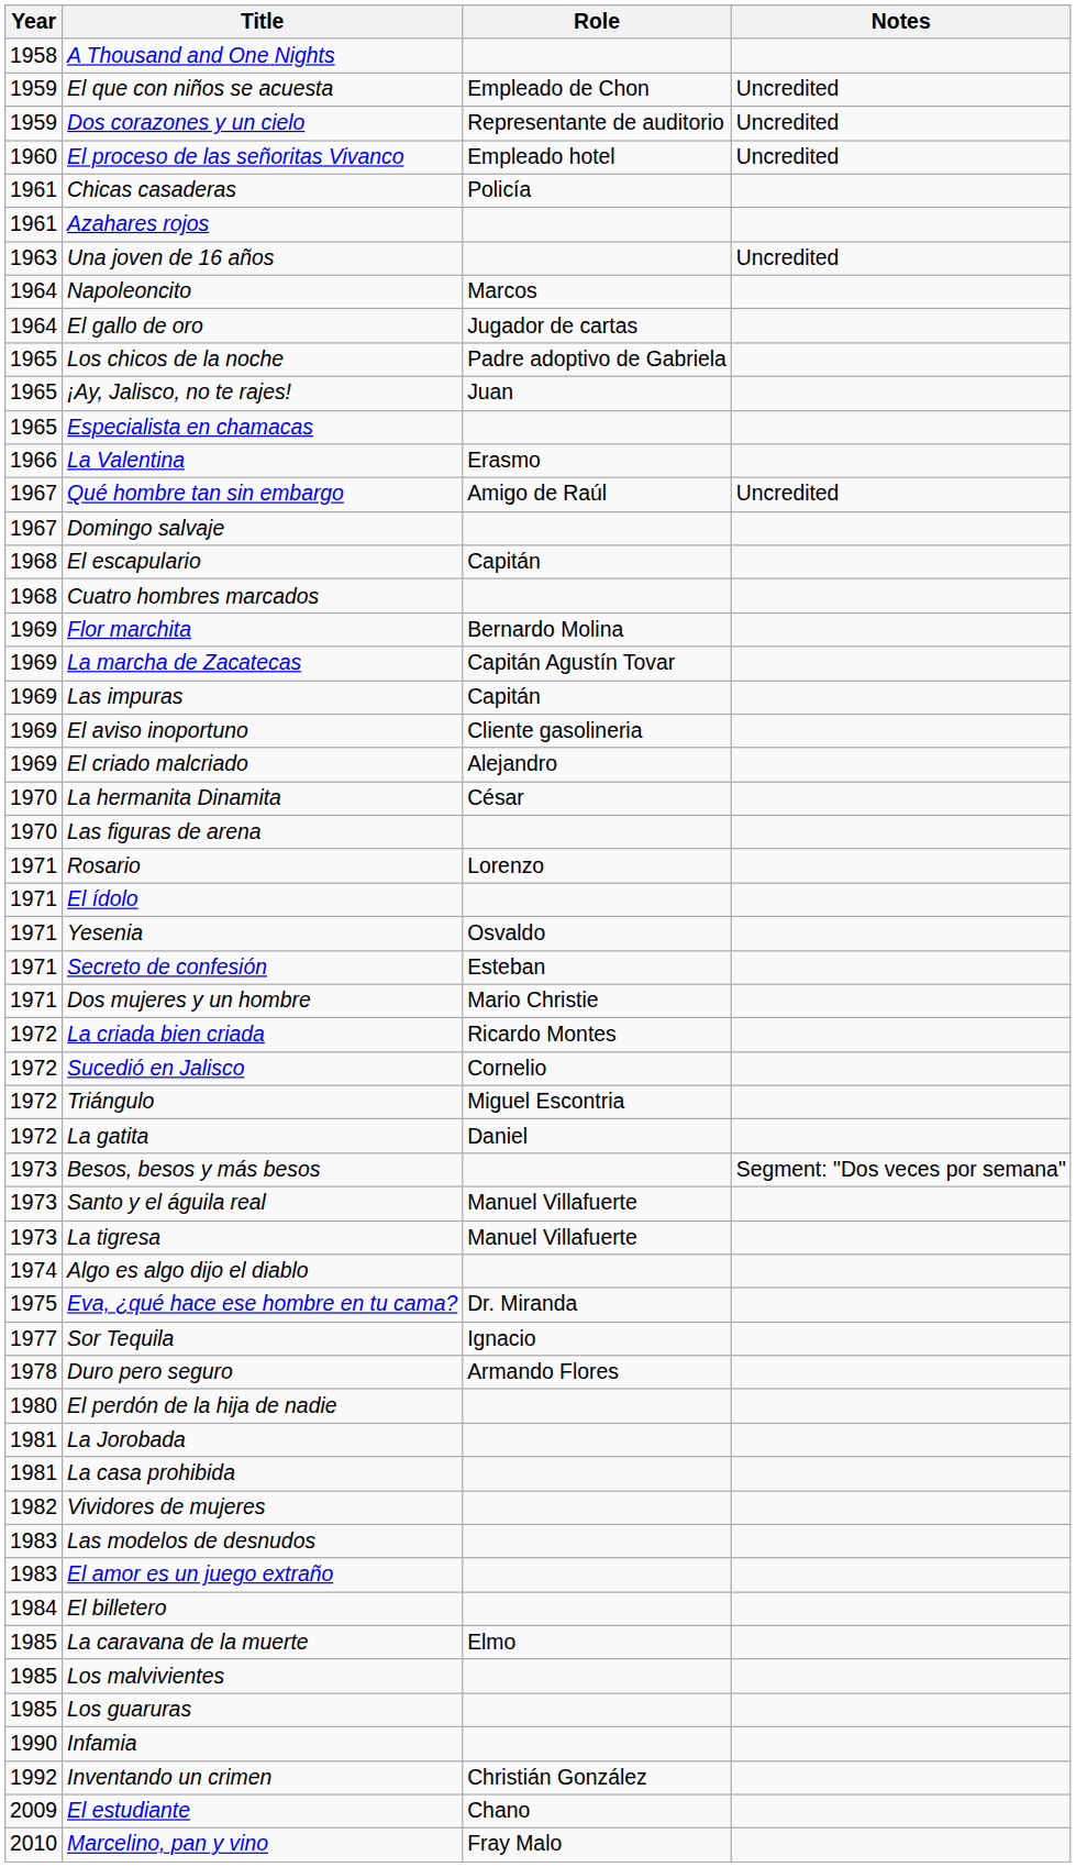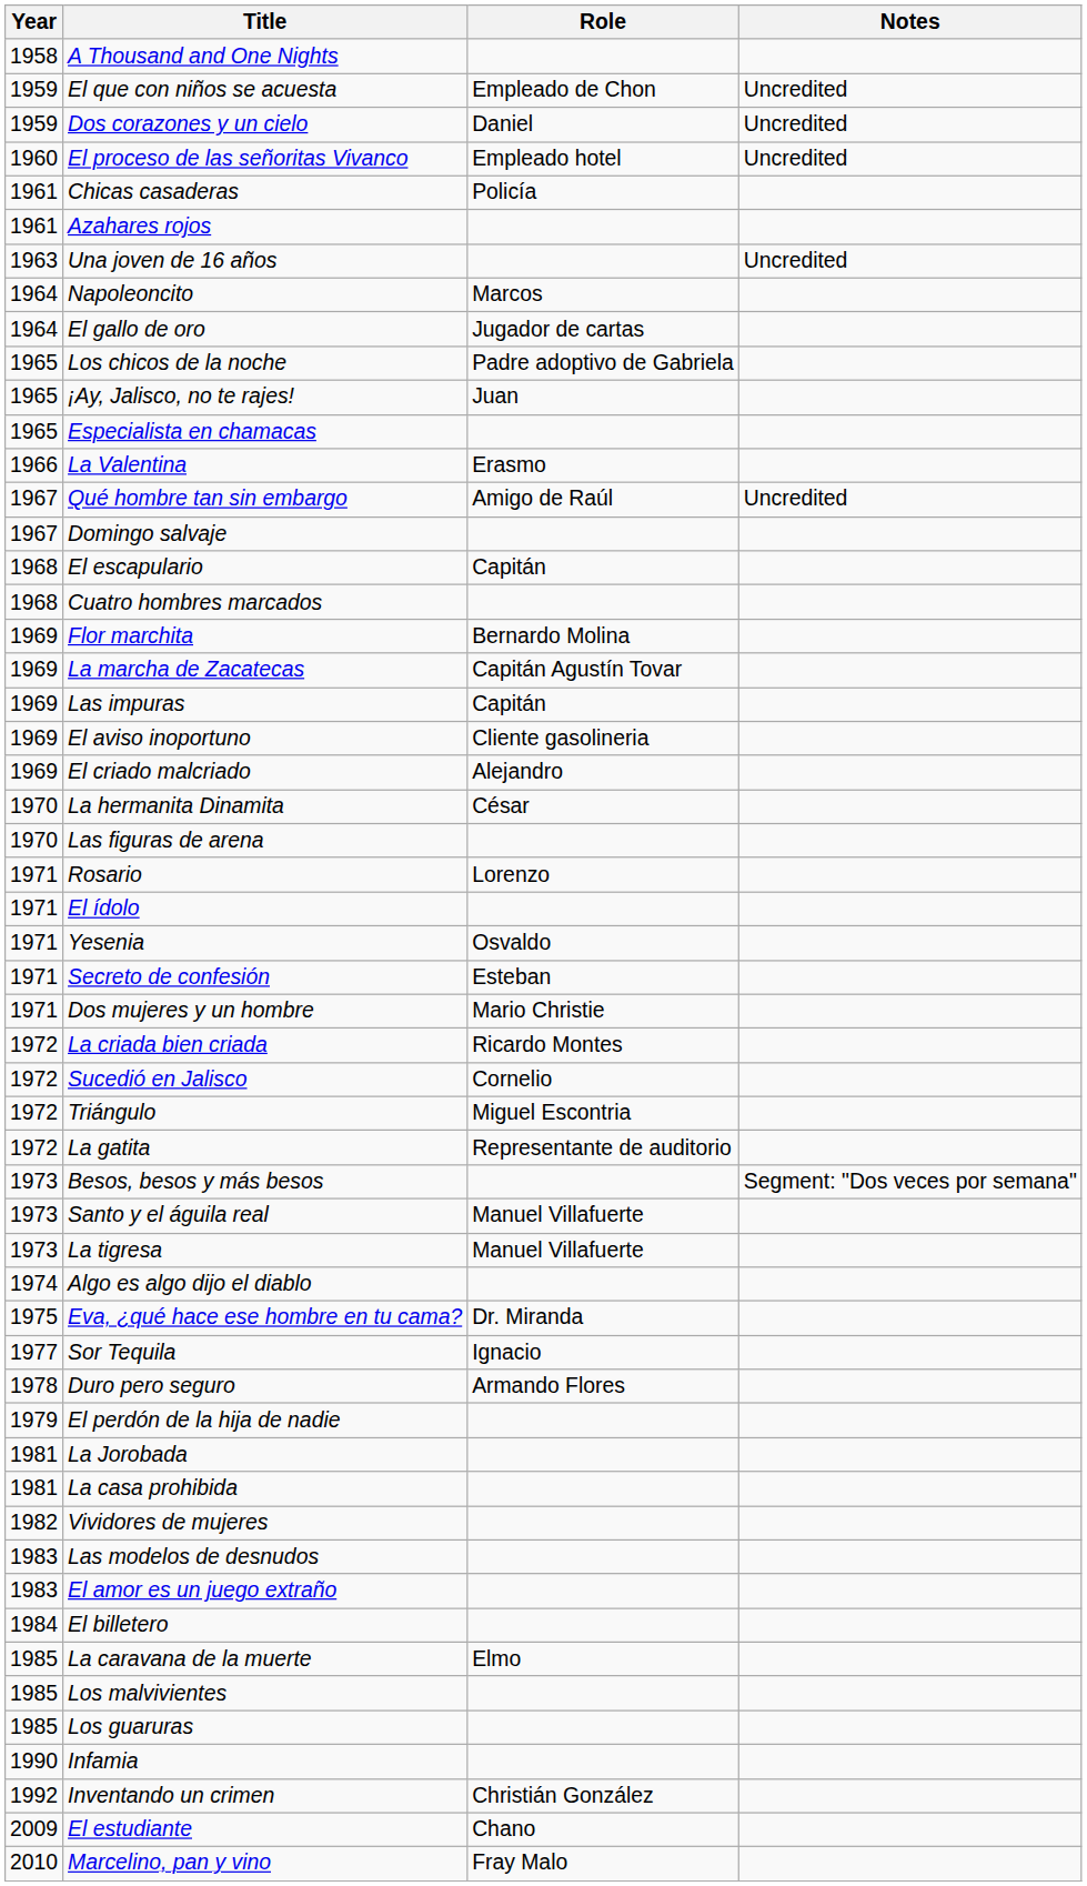 <table class="wikitable sortable">
 <tr>
 <th>Year</th>
 <th>Title</th>
 <th>Role</th>
 <th>Notes</th>
 </tr>
 <tr>
 <td>1958</td>
 <td><em><a href='#'>A Thousand and One Nights</a></em></td>
 <td></td>
 <td></td>
 </tr>
 <tr>
 <td>1959</td>
 <td><em>El que con niños se acuesta</em></td>
 <td>Empleado de Chon</td>
 <td>Uncredited</td>
 </tr>
 <tr>
 <td>1959</td>
 <td><em><a href='#'>Dos corazones y un cielo</a></em></td>
-<td>Representante de auditorio</td>
+<td>Daniel</td>
 <td>Uncredited</td>
 </tr>
 <tr>
 <td>1960</td>
 <td><em><a href='#'>El proceso de las señoritas Vivanco</a></em></td>
 <td>Empleado hotel</td>
 <td>Uncredited</td>
 </tr>
 <tr>
 <td>1961</td>
 <td><em>Chicas casaderas</em></td>
 <td>Policía</td>
 <td></td>
 </tr>
 <tr>
 <td>1961</td>
 <td><em><a href='#'>Azahares rojos</a></em></td>
 <td></td>
 <td></td>
 </tr>
 <tr>
 <td>1963</td>
 <td><em>Una joven de 16 años</em></td>
 <td></td>
 <td>Uncredited</td>
 </tr>
 <tr>
 <td>1964</td>
 <td><em>Napoleoncito</em></td>
 <td>Marcos</td>
 <td></td>
 </tr>
 <tr>
 <td>1964</td>
 <td><em>El gallo de oro</em></td>
 <td>Jugador de cartas</td>
 <td></td>
 </tr>
 <tr>
 <td>1965</td>
 <td><em>Los chicos de la noche</em></td>
 <td>Padre adoptivo de Gabriela</td>
 <td></td>
 </tr>
 <tr>
 <td>1965</td>
 <td><em>¡Ay, Jalisco, no te rajes!</em></td>
 <td>Juan</td>
 <td></td>
 </tr>
 <tr>
 <td>1965</td>
 <td><em><a href='#'>Especialista en chamacas</a></em></td>
 <td></td>
 <td></td>
 </tr>
 <tr>
 <td>1966</td>
 <td><em><a href='#'>La Valentina</a></em></td>
 <td>Erasmo</td>
 <td></td>
 </tr>
 <tr>
 <td>1967</td>
 <td><em><a href='#'>Qué hombre tan sin embargo</a></em></td>
 <td>Amigo de Raúl</td>
 <td>Uncredited</td>
 </tr>
 <tr>
 <td>1967</td>
 <td><em>Domingo salvaje</em></td>
 <td></td>
 <td></td>
 </tr>
 <tr>
 <td>1968</td>
 <td><em>El escapulario</em></td>
 <td>Capitán</td>
 <td></td>
 </tr>
 <tr>
 <td>1968</td>
 <td><em>Cuatro hombres marcados</em></td>
 <td></td>
 <td></td>
 </tr>
 <tr>
 <td>1969</td>
 <td><em><a href='#'>Flor marchita</a></em></td>
 <td>Bernardo Molina</td>
 <td></td>
 </tr>
 <tr>
 <td>1969</td>
 <td><em><a href='#'>La marcha de Zacatecas</a></em></td>
 <td>Capitán Agustín Tovar</td>
 <td></td>
 </tr>
 <tr>
 <td>1969</td>
 <td><em>Las impuras</em></td>
 <td>Capitán</td>
 <td></td>
 </tr>
 <tr>
 <td>1969</td>
 <td><em>El aviso inoportuno</em></td>
 <td>Cliente gasolineria</td>
 <td></td>
 </tr>
 <tr>
 <td>1969</td>
 <td><em>El criado malcriado</em></td>
 <td>Alejandro</td>
 <td></td>
 </tr>
 <tr>
 <td>1970</td>
 <td><em>La hermanita Dinamita</em></td>
 <td>César</td>
 <td></td>
 </tr>
 <tr>
 <td>1970</td>
 <td><em>Las figuras de arena</em></td>
 <td></td>
 <td></td>
 </tr>
 <tr>
 <td>1971</td>
 <td><em>Rosario</em></td>
 <td>Lorenzo</td>
 <td></td>
 </tr>
 <tr>
 <td>1971</td>
 <td><em><a href='#'>El ídolo</a></em></td>
 <td></td>
 <td></td>
 </tr>
 <tr>
 <td>1971</td>
 <td><em>Yesenia</em></td>
 <td>Osvaldo</td>
 <td></td>
 </tr>
 <tr>
 <td>1971</td>
 <td><em><a href='#'>Secreto de confesión</a></em></td>
 <td>Esteban</td>
 <td></td>
 </tr>
 <tr>
 <td>1971</td>
 <td><em>Dos mujeres y un hombre</em></td>
 <td>Mario Christie</td>
 <td></td>
 </tr>
 <tr>
 <td>1972</td>
 <td><em><a href='#'>La criada bien criada</a></em></td>
 <td>Ricardo Montes</td>
 <td></td>
 </tr>
 <tr>
 <td>1972</td>
 <td><em><a href='#'>Sucedió en Jalisco</a></em></td>
 <td>Cornelio</td>
 <td></td>
 </tr>
 <tr>
 <td>1972</td>
 <td><em>Triángulo </em></td>
 <td>Miguel Escontria</td>
 <td></td>
 </tr>
 <tr>
 <td>1972</td>
 <td><em>La gatita </em></td>
-<td>Daniel</td>
+<td>Representante de auditorio</td>
 <td></td>
 </tr>
 <tr>
 <td>1973</td>
 <td><em>Besos, besos y más besos</em></td>
 <td></td>
 <td>Segment: "Dos veces por semana"</td>
 </tr>
 <tr>
 <td>1973</td>
 <td><em>Santo y el águila real</em></td>
 <td>Manuel Villafuerte</td>
 <td></td>
 </tr>
 <tr>
 <td>1973</td>
 <td><em>La tigresa</em></td>
 <td>Manuel Villafuerte</td>
 <td></td>
 </tr>
 <tr>
 <td>1974</td>
 <td><em>Algo es algo dijo el diablo</em></td>
 <td></td>
 <td></td>
 </tr>
 <tr>
 <td>1975</td>
 <td><em><a href='#'>Eva, ¿qué hace ese hombre en tu cama?</a></em></td>
 <td>Dr. Miranda</td>
 <td></td>
 </tr>
 <tr>
 <td>1977</td>
 <td><em>Sor Tequila</em></td>
 <td>Ignacio</td>
 <td></td>
 </tr>
 <tr>
 <td>1978</td>
 <td><em>Duro pero seguro</em></td>
 <td>Armando Flores</td>
 <td></td>
 </tr>
 <tr>
-<td>1980</td>
+<td>1979</td>
 <td><em>El perdón de la hija de nadie</em></td>
 <td></td>
 <td></td>
 </tr>
 <tr>
 <td>1981</td>
 <td><em>La Jorobada</em></td>
 <td></td>
 <td></td>
 </tr>
 <tr>
 <td>1981</td>
 <td><em>La casa prohibida</em></td>
 <td></td>
 <td></td>
 </tr>
 <tr>
 <td>1982</td>
 <td><em>Vividores de mujeres</em></td>
 <td></td>
 <td></td>
 </tr>
 <tr>
 <td>1983</td>
 <td><em>Las modelos de desnudos</em></td>
 <td></td>
 <td></td>
 </tr>
 <tr>
 <td>1983</td>
 <td><em><a href='#'>El amor es un juego extraño</a></em></td>
 <td></td>
 <td></td>
 </tr>
 <tr>
 <td>1984</td>
 <td><em>El billetero</em></td>
 <td></td>
 <td></td>
 </tr>
 <tr>
 <td>1985</td>
 <td><em>La caravana de la muerte</em></td>
 <td>Elmo</td>
 <td></td>
 </tr>
 <tr>
 <td>1985</td>
 <td><em>Los malvivientes</em></td>
 <td></td>
 <td></td>
 </tr>
 <tr>
 <td>1985</td>
 <td><em>Los guaruras</em></td>
 <td></td>
 <td></td>
 </tr>
 <tr>
 <td>1990</td>
 <td><em>Infamia</em></td>
 <td></td>
 <td></td>
 </tr>
 <tr>
 <td>1992</td>
 <td><em>Inventando un crimen</em></td>
 <td>Christián González</td>
 <td></td>
 </tr>
 <tr>
 <td>2009</td>
 <td><em><a href='#'>El estudiante</a></em></td>
 <td>Chano</td>
 <td></td>
 </tr>
 <tr>
 <td>2010</td>
 <td><em><a href='#'>Marcelino, pan y vino</a></em></td>
 <td>Fray Malo</td>
 <td></td>
 </tr>
 <tr>
 </tr>
 </table>
